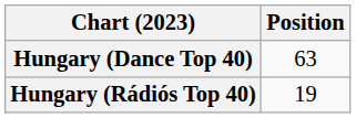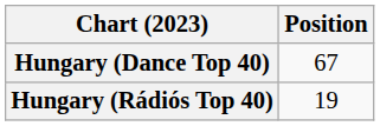 <table class="wikitable sortable plainrowheaders" style="text-align:center;">
 <tr>
 <th scope="col">Chart (2023)</th>
 <th scope="col">Position</th>
 </tr>
 <tr>
 <th scope="row">Hungary (Dance Top 40)</th>
-<td>63</td>
+<td>67</td>
 </tr>
 <tr>
 <th scope="row">Hungary (Rádiós Top 40)</th>
 <td>19</td>
 </tr>
 </table>
